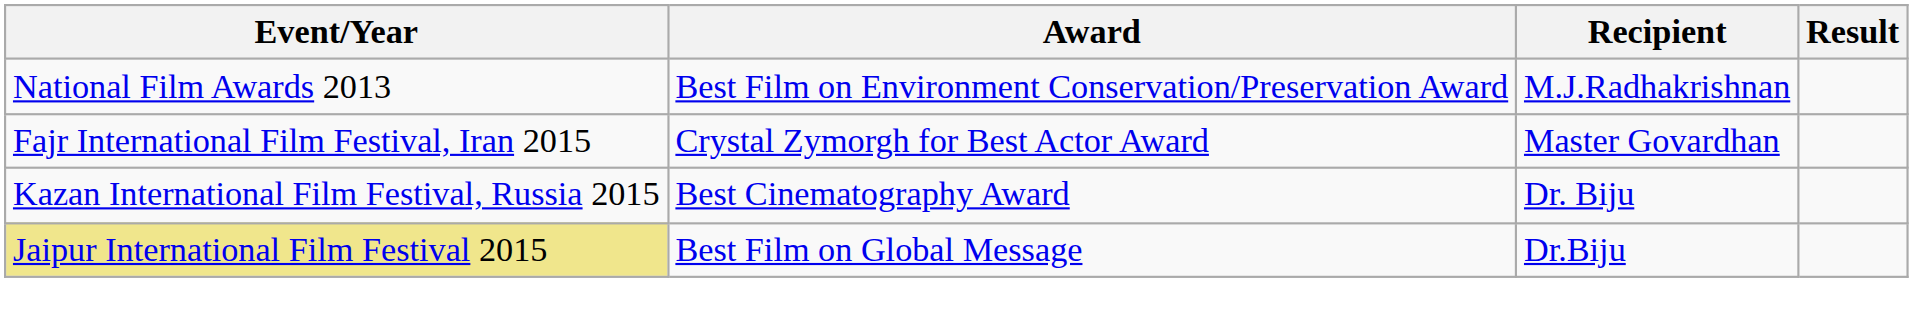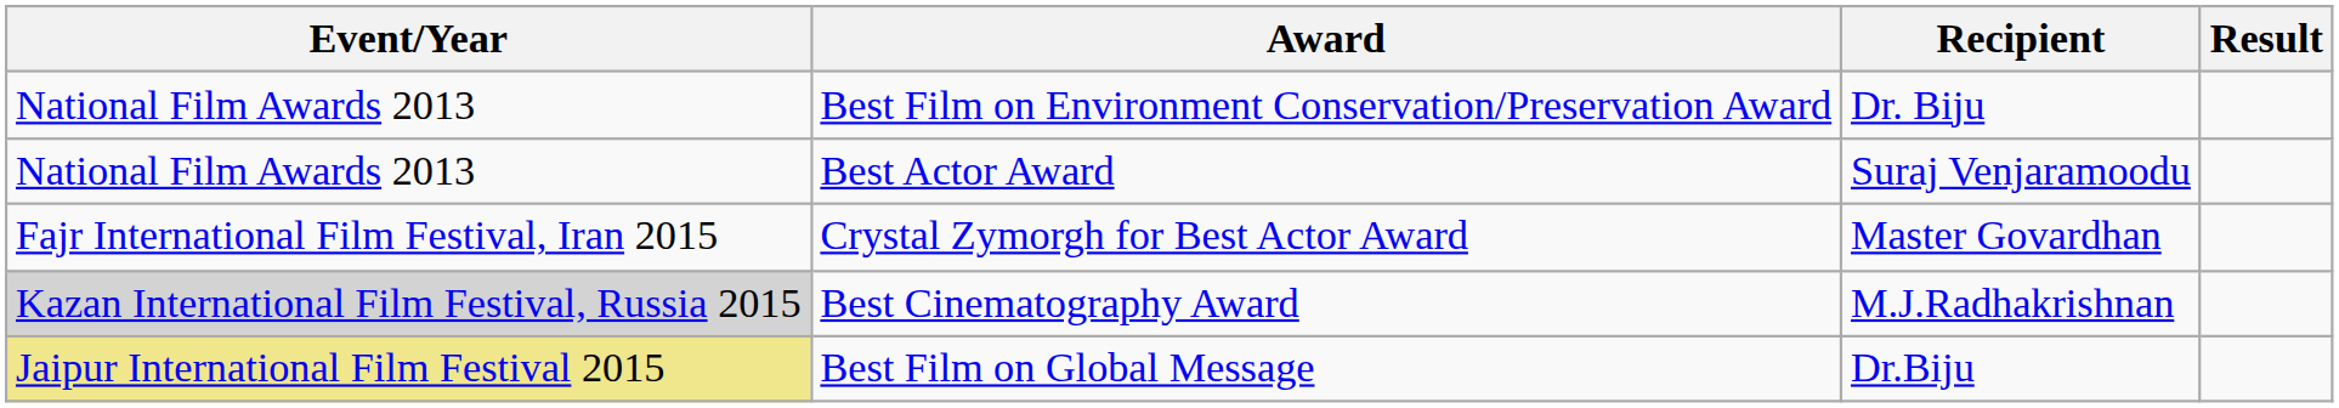 <table class=wikitable>
 <tr>
 <th>Event/Year</th>
 <th>Award</th>
 <th>Recipient</th>
 <th>Result</th>
 </tr>
 <tr>
 <td><a href='#'>National Film Awards</a> 2013</td>
 <td><a href='#'>Best Film on Environment Conservation/Preservation Award</a></td>
-<td><a href='#'> M.J.Radhakrishnan</a></td>
+<td><a href='#'>Dr. Biju</a></td>
+<td></td>
+</tr>
+<tr>
+<td><a href='#'>National Film Awards</a> 2013</td>
+<td><a href='#'>Best Actor Award</a></td>
+<td><a href='#'>Suraj Venjaramoodu</a></td>
 <td></td>
 </tr>
 <tr>
 <td><a href='#'>Fajr International Film Festival, Iran</a> 2015</td>
 <td><a href='#'>Crystal Zymorgh for Best Actor Award</a></td>
 <td><a href='#'>  Master Govardhan</a></td>
 <td></td>
 </tr>
 <tr>
-<td><a href='#'> Kazan International Film Festival, Russia</a> 2015</td>
+<td style="background: lightgrey;"><a href='#'> Kazan International Film Festival, Russia</a> 2015</td>
 <td><a href='#'> Best Cinematography Award</a></td>
-<td><a href='#'>Dr. Biju</a></td>
+<td><a href='#'> M.J.Radhakrishnan</a></td>
 <td></td>
 </tr>
 <tr>
 <td style="background: khaki;"><a href='#'>Jaipur International Film Festival</a> 2015</td>
 <td><a href='#'> Best Film on Global Message</a></td>
 <td><a href='#'> Dr.Biju</a></td>
 <td></td>
 </tr>
 </table>
